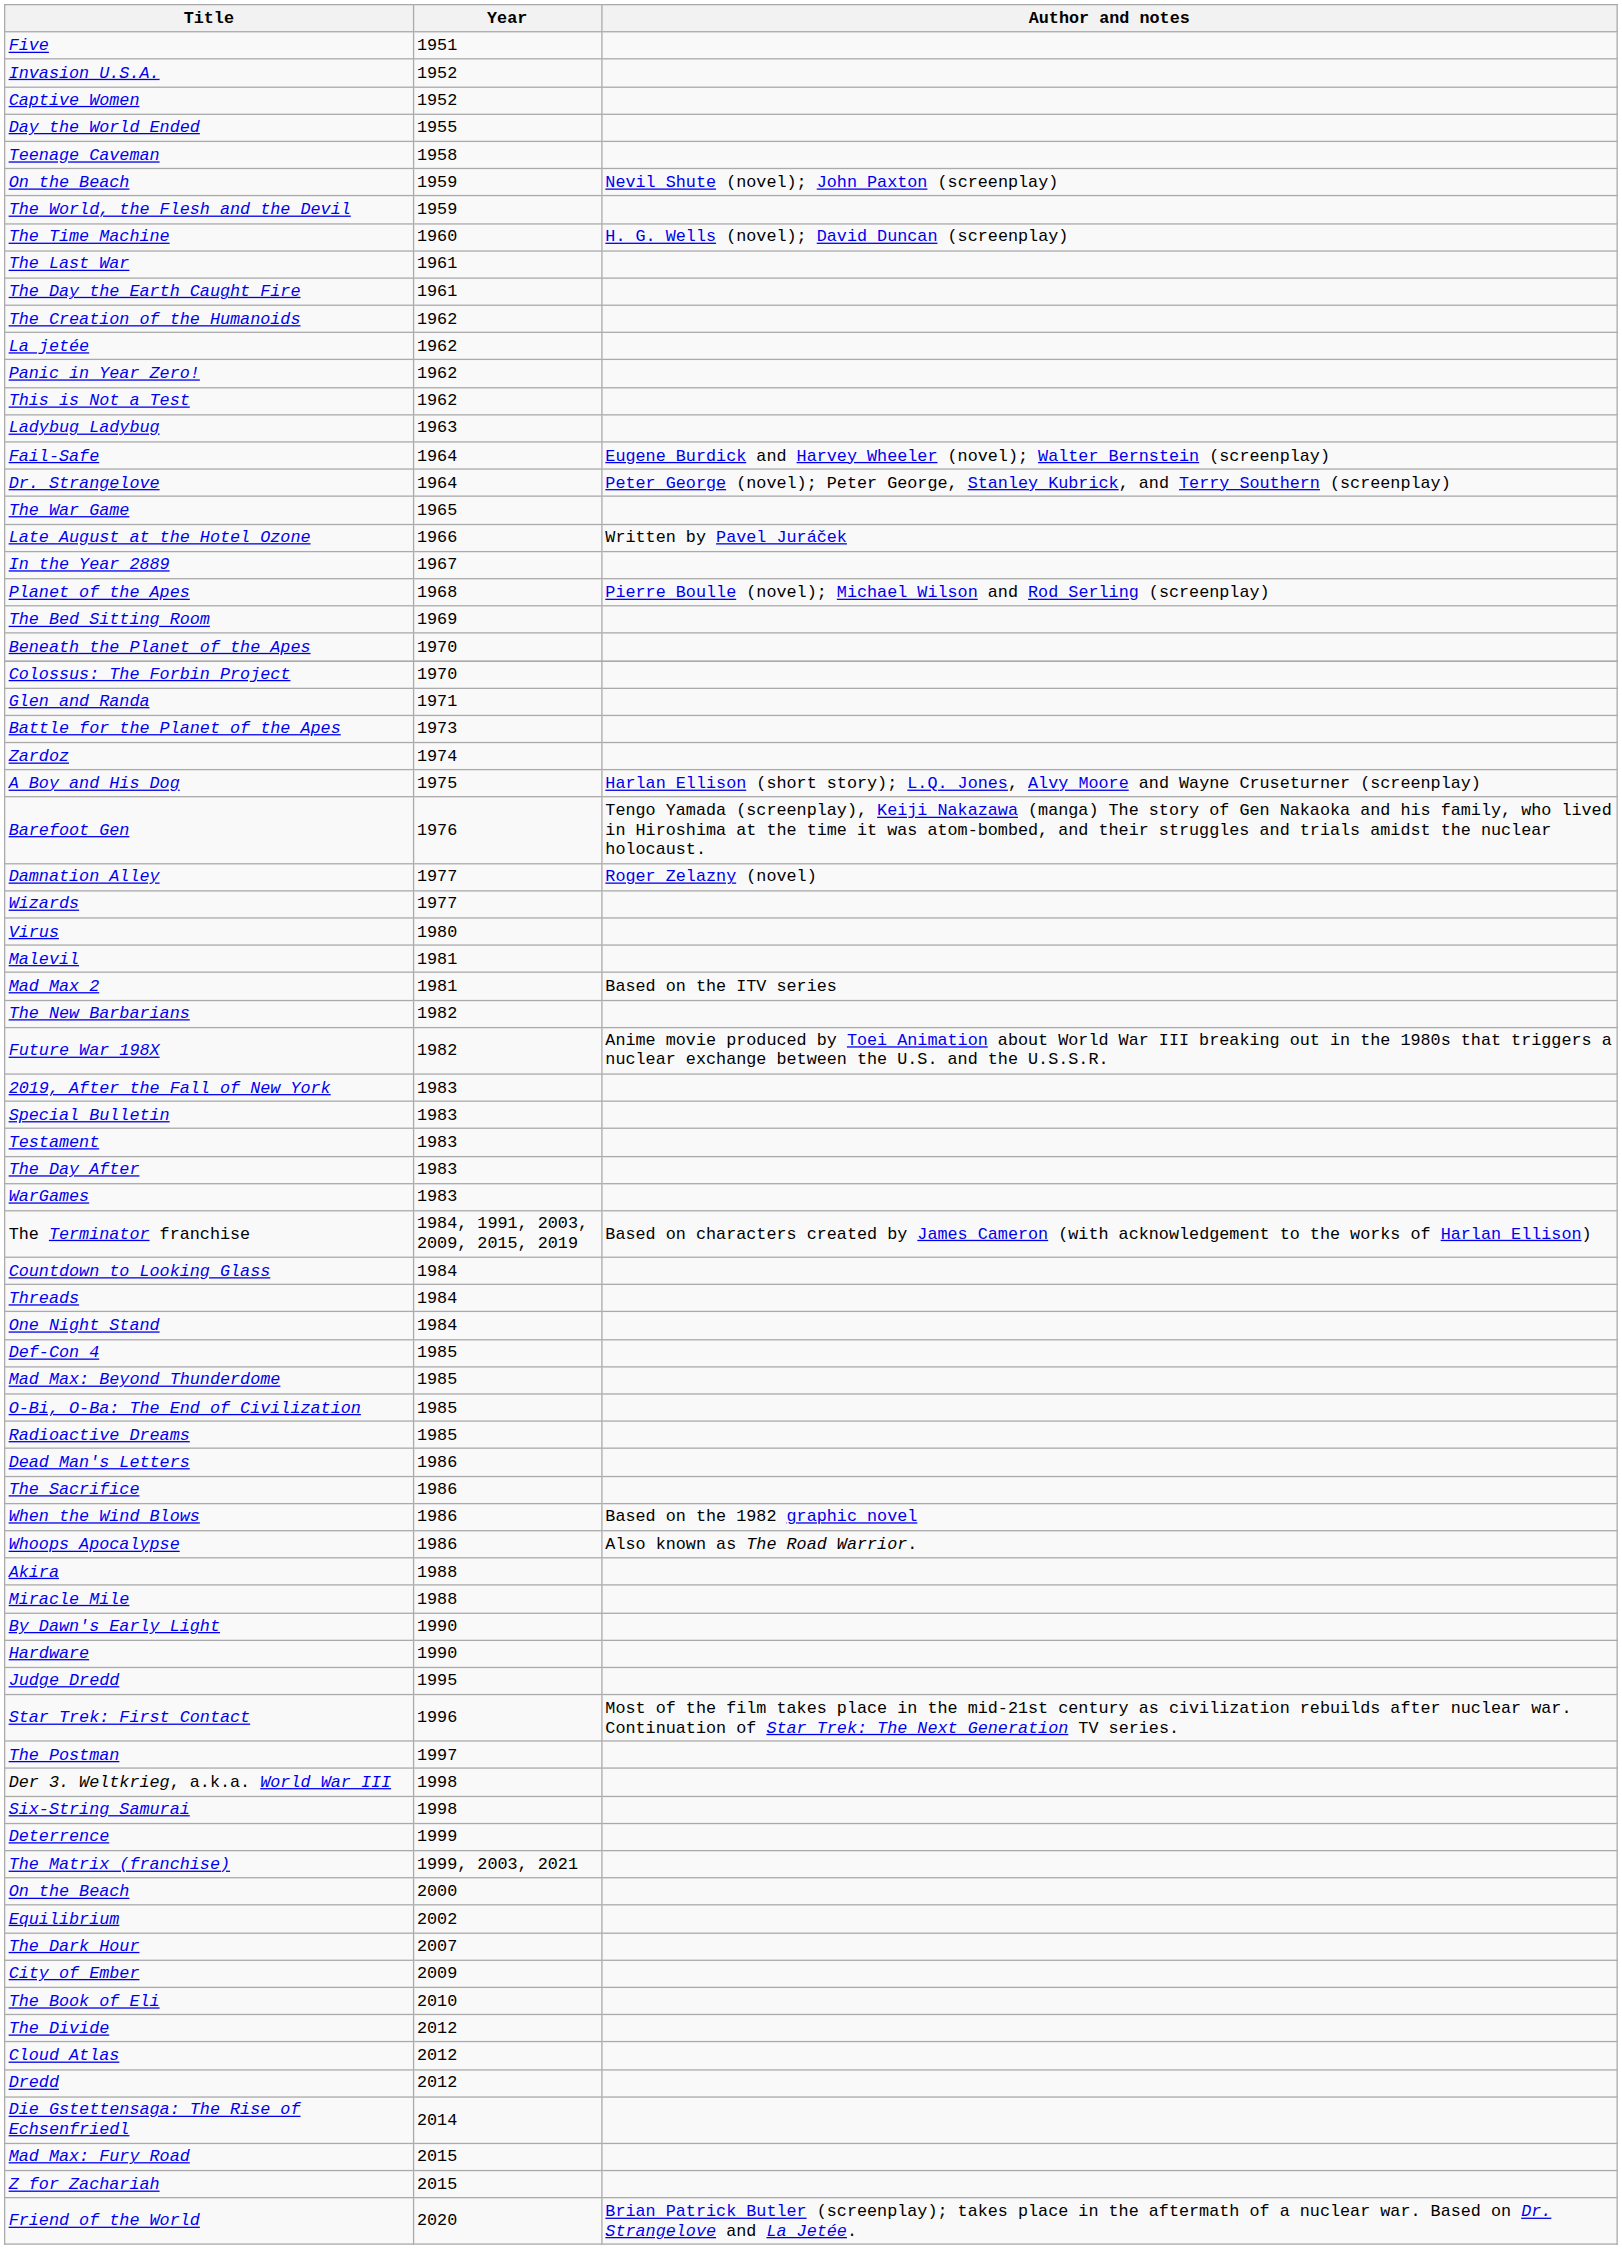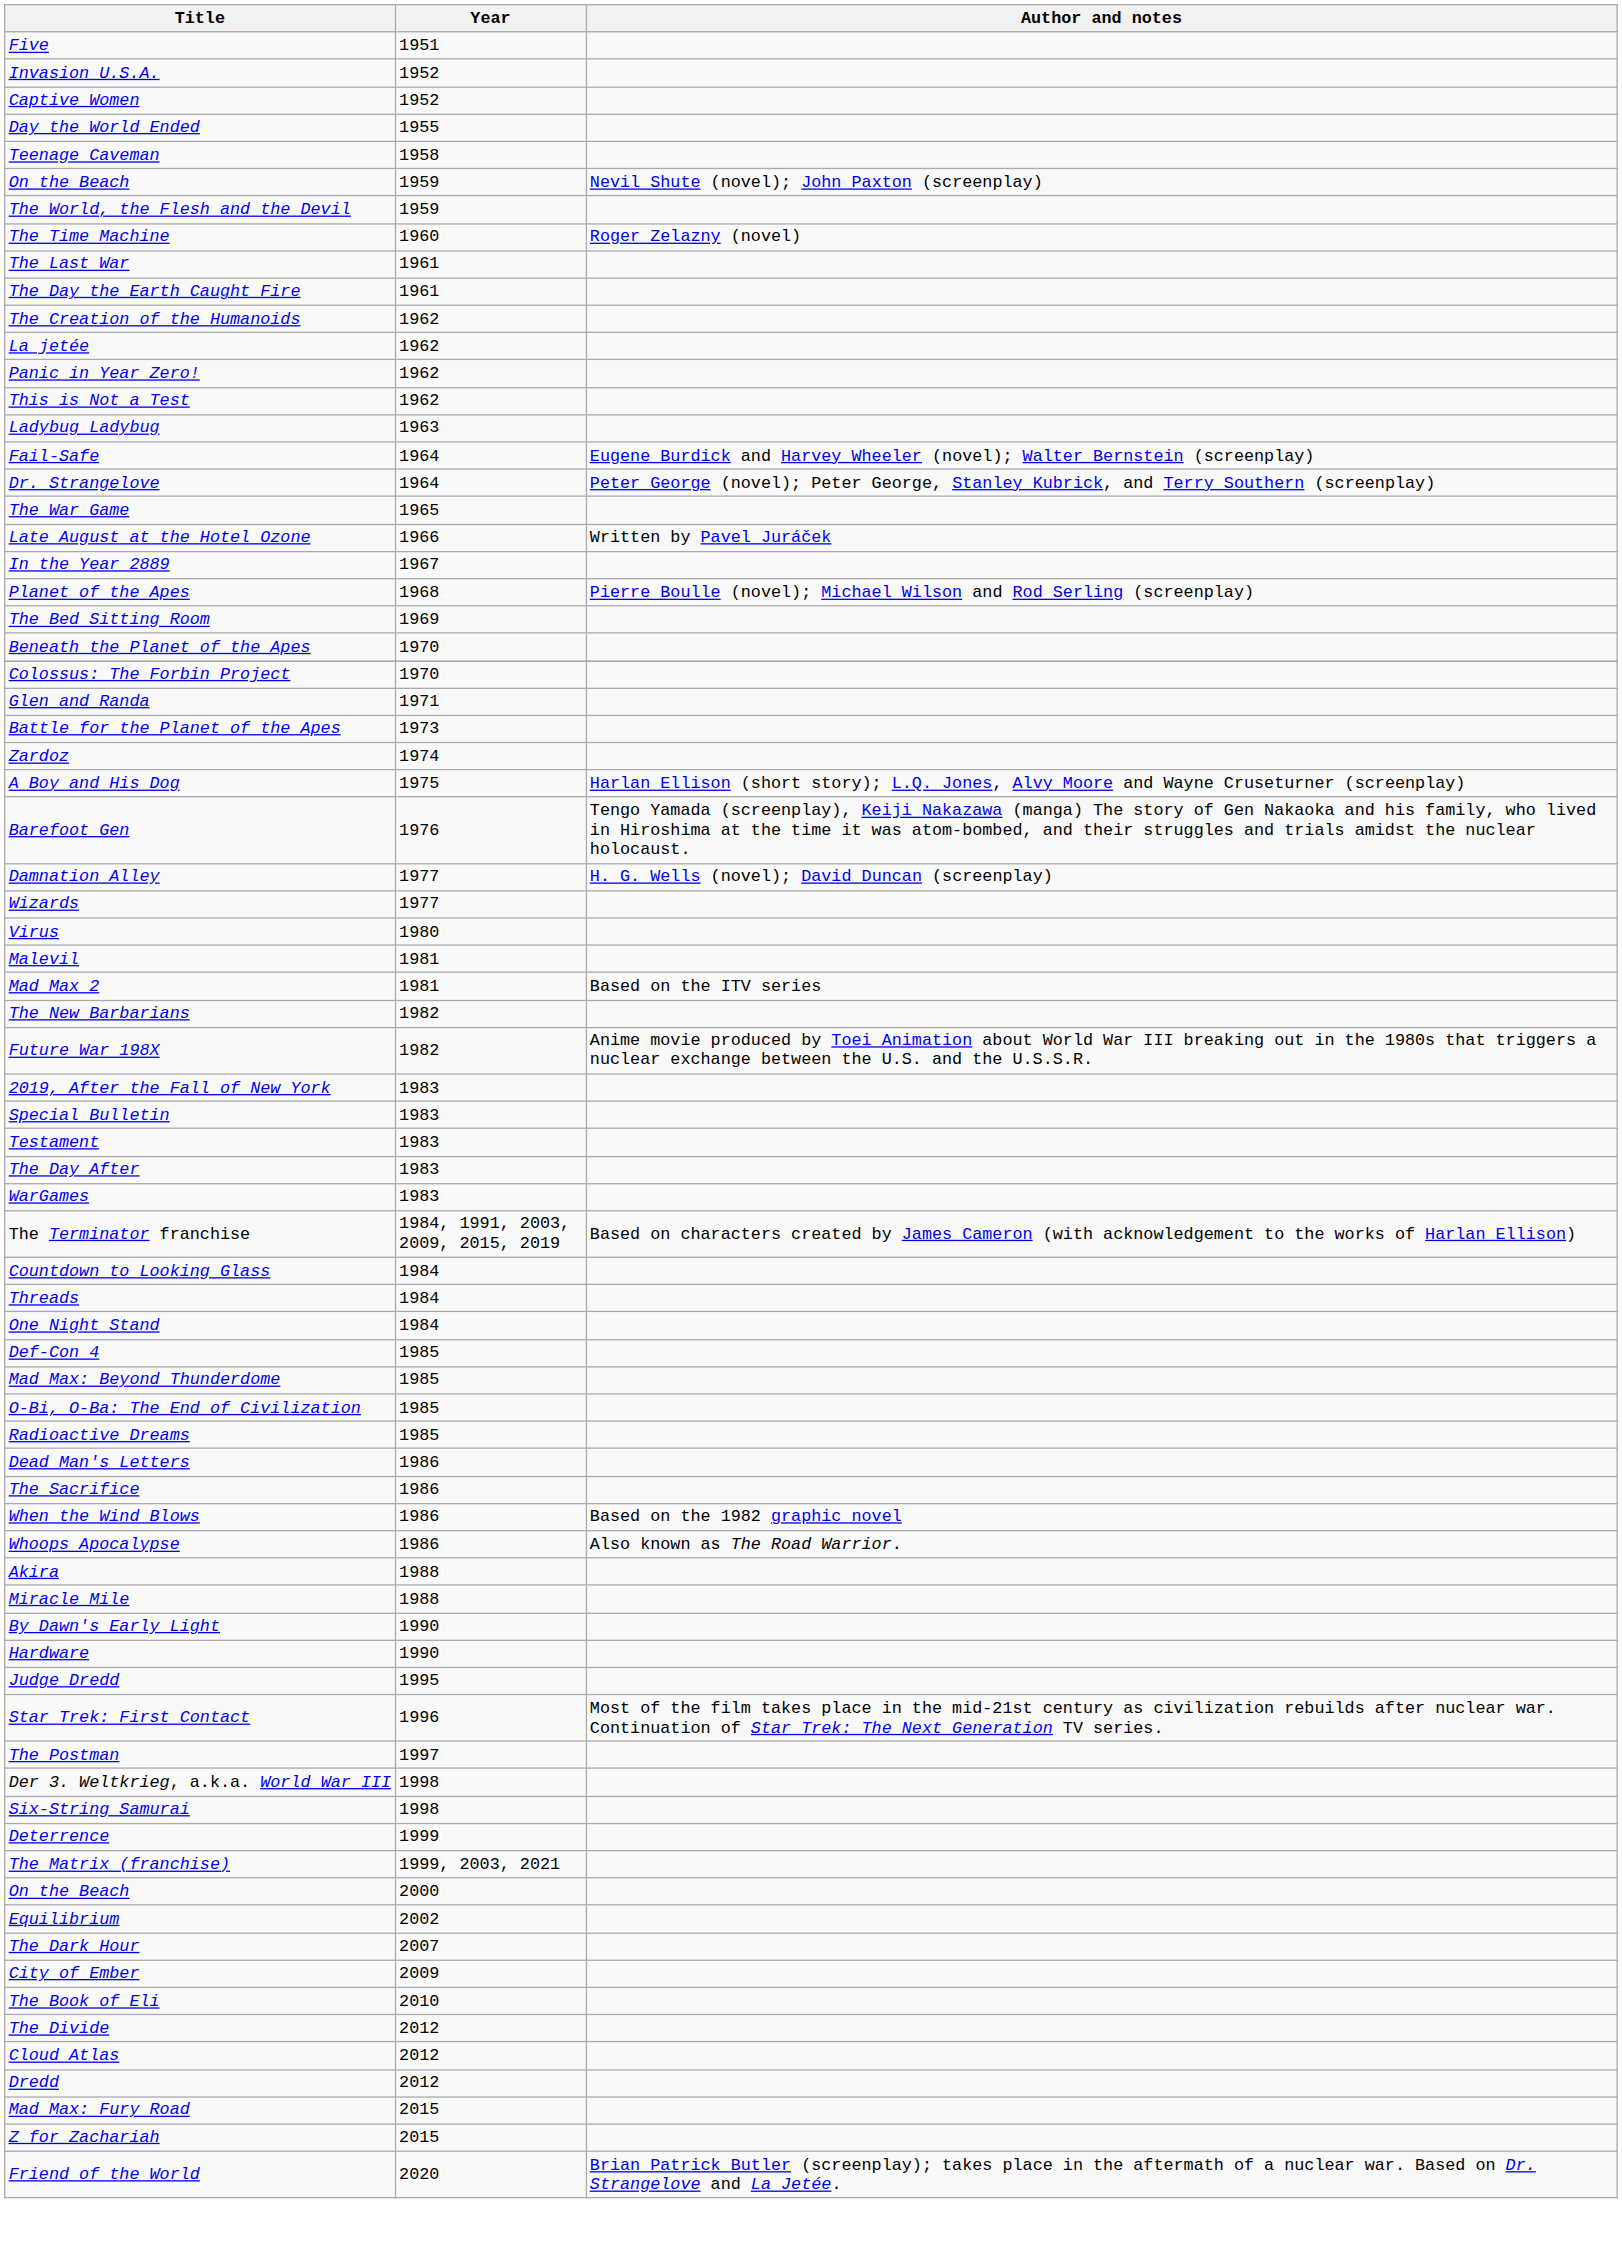 <table class="wikitable sortable">
 <tr>
 <th>Title</th>
 <th>Year</th>
 <th class="unsortable">Author and notes</th>
 </tr>
 <tr>
 <td><em><a href='#'>Five</a></em></td>
 <td>1951</td>
 <td></td>
 </tr>
 <tr>
 <td><em><a href='#'>Invasion U.S.A.</a></em></td>
 <td>1952</td>
 <td></td>
 </tr>
 <tr>
 <td><em><a href='#'>Captive Women</a></em></td>
 <td>1952</td>
 <td></td>
 </tr>
 <tr>
 <td><em><a href='#'>Day the World Ended</a></em></td>
 <td>1955</td>
 <td></td>
 </tr>
 <tr>
 <td><a href='#'><em>Teenage Caveman</em></a></td>
 <td>1958</td>
 <td></td>
 </tr>
 <tr>
 <td><em><a href='#'>On the Beach</a></em></td>
 <td>1959</td>
 <td><a href='#'>Nevil Shute</a> (novel); <a href='#'>John Paxton</a> (screenplay)</td>
 </tr>
 <tr>
 <td><em><a href='#'>The World, the Flesh and the Devil</a></em></td>
 <td>1959</td>
 <td></td>
 </tr>
 <tr>
 <td><em><a href='#'>The Time Machine</a></em></td>
 <td>1960</td>
-<td><a href='#'>H. G. Wells</a> (novel); <a href='#'>David Duncan</a> (screenplay)</td>
+<td><a href='#'>Roger Zelazny</a> (novel)</td>
 </tr>
 <tr>
 <td><em><a href='#'>The Last War</a></em></td>
 <td>1961</td>
 <td></td>
 </tr>
 <tr>
 <td><em><a href='#'>The Day the Earth Caught Fire</a></em></td>
 <td>1961</td>
 <td></td>
 </tr>
 <tr>
 <td><em><a href='#'>The Creation of the Humanoids</a></em></td>
 <td>1962</td>
 <td></td>
 </tr>
 <tr>
 <td><em><a href='#'>La jetée</a></em></td>
 <td>1962</td>
 <td></td>
 </tr>
 <tr>
 <td><em><a href='#'>Panic in Year Zero!</a></em></td>
 <td>1962</td>
 <td></td>
 </tr>
 <tr>
 <td><em><a href='#'>This is Not a Test</a></em></td>
 <td>1962</td>
 <td></td>
 </tr>
 <tr>
 <td><em><a href='#'>Ladybug Ladybug</a></em></td>
 <td>1963</td>
 <td></td>
 </tr>
 <tr>
 <td><em><a href='#'>Fail-Safe</a></em></td>
 <td>1964</td>
 <td><a href='#'>Eugene Burdick</a> and <a href='#'>Harvey Wheeler</a> (novel); <a href='#'>Walter Bernstein</a> (screenplay)</td>
 </tr>
 <tr>
 <td><em><a href='#'>Dr. Strangelove</a></em></td>
 <td>1964</td>
 <td><a href='#'>Peter George</a> (novel); Peter George, <a href='#'>Stanley Kubrick</a>, and <a href='#'>Terry Southern</a> (screenplay)</td>
 </tr>
 <tr>
 <td><em><a href='#'>The War Game</a></em></td>
 <td>1965</td>
 <td></td>
 </tr>
 <tr>
 <td><em><a href='#'>Late August at the Hotel Ozone</a></em></td>
 <td>1966</td>
 <td>Written by <a href='#'>Pavel Juráček</a></td>
 </tr>
 <tr>
 <td><em><a href='#'>In the Year 2889</a></em></td>
 <td>1967</td>
 <td></td>
 </tr>
 <tr>
 <td><em><a href='#'>Planet of the Apes</a></em></td>
 <td>1968</td>
 <td><a href='#'>Pierre Boulle</a> (novel); <a href='#'>Michael Wilson</a> and <a href='#'>Rod Serling</a> (screenplay)</td>
 </tr>
 <tr>
 <td><em><a href='#'>The Bed Sitting Room</a></em></td>
 <td>1969</td>
 <td></td>
 </tr>
 <tr>
 <td><em><a href='#'>Beneath the Planet of the Apes</a></em></td>
 <td>1970</td>
 <td></td>
 </tr>
 <tr>
 </tr>
 <tr>
 <td><em><a href='#'>Colossus: The Forbin Project</a></em></td>
 <td>1970</td>
 <td></td>
 </tr>
 <tr>
 <td><em><a href='#'>Glen and Randa</a></em></td>
 <td>1971</td>
 <td></td>
 </tr>
 <tr>
 <td><em><a href='#'>Battle for the Planet of the Apes</a></em></td>
 <td>1973</td>
 <td></td>
 </tr>
 <tr>
 <td><em><a href='#'>Zardoz</a></em></td>
 <td>1974</td>
 <td></td>
 </tr>
 <tr>
 <td><em><a href='#'>A Boy and His Dog</a></em></td>
 <td>1975</td>
 <td><a href='#'>Harlan Ellison</a> (short story); <a href='#'>L.Q. Jones</a>, <a href='#'>Alvy Moore</a> and Wayne Cruseturner (screenplay)</td>
 </tr>
 <tr>
 <td><em><a href='#'>Barefoot Gen</a></em></td>
 <td>1976</td>
 <td>Tengo Yamada (screenplay), <a href='#'>Keiji Nakazawa</a> (manga) The story of Gen Nakaoka and his family, who lived in Hiroshima at the time it was atom-bombed, and their struggles and trials amidst the nuclear holocaust.</td>
 </tr>
 <tr>
 <td><em><a href='#'>Damnation Alley</a></em></td>
 <td>1977</td>
-<td><a href='#'>Roger Zelazny</a> (novel)</td>
+<td><a href='#'>H. G. Wells</a> (novel); <a href='#'>David Duncan</a> (screenplay)</td>
 </tr>
 <tr>
 <td><em><a href='#'>Wizards</a></em></td>
 <td>1977</td>
 </tr>
 <tr>
 <td><em><a href='#'>Virus</a></em></td>
 <td>1980</td>
 <td></td>
 </tr>
 <tr>
 <td><em><a href='#'>Malevil</a></em></td>
 <td>1981</td>
 <td></td>
 </tr>
 <tr>
 <td><em><a href='#'>Mad Max 2</a></em></td>
 <td>1981</td>
 <td>Based on the ITV series</td>
 </tr>
 <tr>
 <td><em><a href='#'>The New Barbarians</a></em></td>
 <td>1982</td>
 <td></td>
 </tr>
 <tr>
 <td><em><a href='#'>Future War 198X</a></em></td>
 <td>1982</td>
 <td>Anime movie produced by <a href='#'>Toei Animation</a> about World War III breaking out in the 1980s that triggers a nuclear exchange between the U.S. and the U.S.S.R.</td>
 </tr>
 <tr>
 <td><em><a href='#'>2019, After the Fall of New York</a></em></td>
 <td>1983</td>
 <td></td>
 </tr>
 <tr>
 <td><em><a href='#'>Special Bulletin</a></em></td>
 <td>1983</td>
 <td></td>
 </tr>
 <tr>
 <td><em><a href='#'>Testament</a></em></td>
 <td>1983</td>
 <td></td>
 </tr>
 <tr>
 <td><em><a href='#'>The Day After</a></em></td>
 <td>1983</td>
 <td></td>
 </tr>
 <tr>
 <td><em><a href='#'>WarGames</a></em></td>
 <td>1983</td>
 <td></td>
 </tr>
 <tr>
 <td>The <em><a href='#'>Terminator</a></em> franchise</td>
 <td>1984, 1991, 2003, 2009, 2015, 2019</td>
 <td>Based on characters created by <a href='#'>James Cameron</a> (with acknowledgement to the works of <a href='#'>Harlan Ellison</a>)</td>
 </tr>
 <tr>
 <td><em><a href='#'>Countdown to Looking Glass</a></em></td>
 <td>1984</td>
 <td></td>
 </tr>
 <tr>
 <td><em><a href='#'>Threads</a></em></td>
 <td>1984</td>
 <td></td>
 </tr>
 <tr>
 <td><em><a href='#'>One Night Stand</a></em></td>
 <td>1984</td>
 <td></td>
 </tr>
 <tr>
 <td><em><a href='#'>Def-Con 4</a></em></td>
 <td>1985</td>
 <td></td>
 </tr>
 <tr>
 <td><em><a href='#'>Mad Max: Beyond Thunderdome</a></em></td>
 <td>1985</td>
 <td></td>
 </tr>
 <tr>
 <td><em><a href='#'>O-Bi, O-Ba: The End of Civilization</a></em></td>
 <td>1985</td>
 <td></td>
 </tr>
 <tr>
 <td><em><a href='#'>Radioactive Dreams</a></em></td>
 <td>1985</td>
 <td></td>
 </tr>
 <tr>
 <td><em><a href='#'>Dead Man's Letters</a></em></td>
 <td>1986</td>
 <td></td>
 </tr>
 <tr>
 <td><em><a href='#'>The Sacrifice</a></em></td>
 <td>1986</td>
 <td></td>
 </tr>
 <tr>
 <td><em><a href='#'>When the Wind Blows</a></em></td>
 <td>1986</td>
 <td>Based on the 1982 <a href='#'>graphic novel</a></td>
 </tr>
 <tr>
 <td><em><a href='#'>Whoops Apocalypse</a></em></td>
 <td>1986</td>
 <td>Also known as <em>The Road Warrior</em>.</td>
 </tr>
 <tr>
 <td><em><a href='#'>Akira</a></em></td>
 <td>1988</td>
 <td></td>
 </tr>
 <tr>
 <td><em><a href='#'>Miracle Mile</a></em></td>
 <td>1988</td>
 <td></td>
 </tr>
 <tr>
 <td><em><a href='#'>By Dawn's Early Light</a></em></td>
 <td>1990</td>
 <td></td>
 </tr>
 <tr>
 <td><em><a href='#'>Hardware</a></em></td>
 <td>1990</td>
 <td></td>
 </tr>
 <tr>
 <td><em><a href='#'>Judge Dredd</a></em></td>
 <td>1995</td>
 <td></td>
 </tr>
 <tr>
 <td><em><a href='#'>Star Trek: First Contact</a></em></td>
 <td>1996</td>
 <td>Most of the film takes place in the mid-21st century as civilization rebuilds after nuclear war. Continuation of <em><a href='#'>Star Trek: The Next Generation</a></em> TV series.</td>
 </tr>
 <tr>
 <td><em><a href='#'>The Postman</a></em></td>
 <td>1997</td>
 <td></td>
 </tr>
 <tr>
 <td style="white-space:nowrap;"><em>Der 3. Weltkrieg</em>, a.k.a. <em><a href='#'>World War III</a></em></td>
 <td>1998</td>
 <td></td>
 </tr>
 <tr>
 <td><em><a href='#'>Six-String Samurai</a></em></td>
 <td>1998</td>
 <td></td>
 </tr>
 <tr>
 <td><em><a href='#'>Deterrence</a></em></td>
 <td>1999</td>
 <td></td>
 </tr>
 <tr>
 <td><em><a href='#'>The Matrix (franchise)</a></em></td>
 <td>1999, 2003, 2021</td>
 <td></td>
 </tr>
 <tr>
 <td><em><a href='#'>On the Beach</a></em></td>
 <td>2000</td>
 <td></td>
 </tr>
 <tr>
 <td><em><a href='#'>Equilibrium</a></em></td>
 <td>2002</td>
 <td></td>
 </tr>
 <tr>
 <td><em><a href='#'>The Dark Hour</a></em></td>
 <td>2007</td>
 <td></td>
 </tr>
 <tr>
 <td><em><a href='#'>City of Ember</a></em></td>
 <td>2009</td>
 <td></td>
 </tr>
 <tr>
 <td><em><a href='#'>The Book of Eli</a></em></td>
 <td>2010</td>
 <td></td>
 </tr>
 <tr>
 <td><em><a href='#'>The Divide</a></em></td>
 <td>2012</td>
 <td></td>
 </tr>
 <tr>
 <td><em><a href='#'>Cloud Atlas</a></em></td>
 <td>2012</td>
 <td></td>
 </tr>
 <tr>
 <td><em><a href='#'>Dredd</a></em></td>
 <td>2012</td>
 <td></td>
 </tr>
 <tr>
-<td><em><a href='#'>Die Gstettensaga: The Rise of Echsenfriedl</a></em></td>
-<td>2014</td>
-<td></td>
-</tr>
-<tr>
 <td><em><a href='#'>Mad Max: Fury Road</a></em></td>
 <td>2015</td>
 <td></td>
 </tr>
 <tr>
 <td><em><a href='#'>Z for Zachariah</a></em></td>
 <td>2015</td>
 <td></td>
 </tr>
 <tr>
 <td><em><a href='#'>Friend of the World</a></em></td>
 <td>2020</td>
 <td><a href='#'>Brian Patrick Butler</a> (screenplay); takes place in the aftermath of a nuclear war. Based on <em><a href='#'>Dr. Strangelove</a></em> and <em><a href='#'>La Jetée</a></em>.</td>
 </tr>
 </table>
